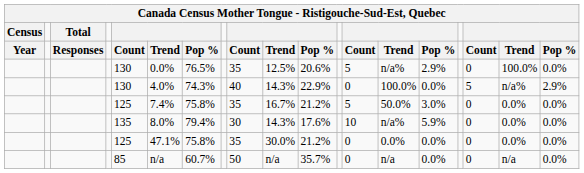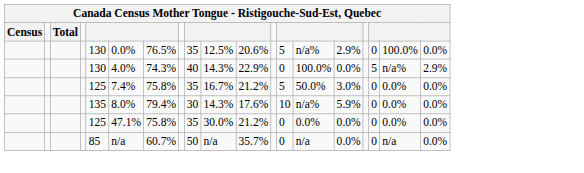 <table class="wikitable">
 <tr>
 <th colspan="19">Canada Census Mother Tongue - Ristigouche-Sud-Est, Quebec</th>
 </tr>
 <tr>
 <th>Census</th>
 <td></td>
 <th>Total</th>
 <td colspan="1"></td>
 <th colspan="3"></th>
 <td colspan="1"></td>
 <th colspan="3"></th>
 <td colspan="1"></td>
 <th colspan="3"></th>
 <td colspan="1"></td>
 <th colspan="3"></th>
-</tr>
-<tr>
-<th>Year</th>
-<td></td>
-<th>Responses</th>
-<td></td>
-<th>Count</th>
-<th>Trend</th>
-<th>Pop %</th>
-<td></td>
-<th>Count</th>
-<th>Trend</th>
-<th>Pop %</th>
-<td></td>
-<th>Count</th>
-<th>Trend</th>
-<th>Pop %</th>
-<td></td>
-<th>Count</th>
-<th>Trend</th>
-<th>Pop %</th>
 </tr>
 <tr>
 <td></td>
 <td></td>
 <td></td>
 <td></td>
 <td>130</td>
 <td> 0.0%</td>
 <td>76.5%</td>
 <td></td>
 <td>35</td>
 <td> 12.5%</td>
 <td>20.6%</td>
 <td></td>
 <td>5</td>
 <td> n/a%</td>
 <td>2.9%</td>
 <td></td>
 <td>0</td>
 <td> 100.0%</td>
 <td>0.0%</td>
 </tr>
 <tr>
 <td></td>
 <td></td>
 <td></td>
 <td></td>
 <td>130</td>
 <td> 4.0%</td>
 <td>74.3%</td>
 <td></td>
 <td>40</td>
 <td> 14.3%</td>
 <td>22.9%</td>
 <td></td>
 <td>0</td>
 <td> 100.0%</td>
 <td>0.0%</td>
 <td></td>
 <td>5</td>
 <td> n/a%</td>
 <td>2.9%</td>
 </tr>
 <tr>
 <td></td>
 <td></td>
 <td></td>
 <td></td>
 <td>125</td>
 <td> 7.4%</td>
 <td>75.8%</td>
 <td></td>
 <td>35</td>
 <td> 16.7%</td>
 <td>21.2%</td>
 <td></td>
 <td>5</td>
 <td> 50.0%</td>
 <td>3.0%</td>
 <td></td>
 <td>0</td>
 <td> 0.0%</td>
 <td>0.0%</td>
 </tr>
 <tr>
 <td></td>
 <td></td>
 <td></td>
 <td></td>
 <td>135</td>
 <td> 8.0%</td>
 <td>79.4%</td>
 <td></td>
 <td>30</td>
 <td> 14.3%</td>
 <td>17.6%</td>
 <td></td>
 <td>10</td>
 <td> n/a%</td>
 <td>5.9%</td>
 <td></td>
 <td>0</td>
 <td> 0.0%</td>
 <td>0.0%</td>
 </tr>
 <tr>
 <td></td>
 <td></td>
 <td></td>
 <td></td>
 <td>125</td>
 <td> 47.1%</td>
 <td>75.8%</td>
 <td></td>
 <td>35</td>
 <td> 30.0%</td>
 <td>21.2%</td>
 <td></td>
 <td>0</td>
 <td> 0.0%</td>
 <td>0.0%</td>
 <td></td>
 <td>0</td>
 <td> 0.0%</td>
 <td>0.0%</td>
 </tr>
 <tr>
 <td></td>
 <td></td>
 <td></td>
 <td></td>
 <td>85</td>
 <td>n/a</td>
 <td>60.7%</td>
 <td></td>
 <td>50</td>
 <td>n/a</td>
 <td>35.7%</td>
 <td></td>
 <td>0</td>
 <td>n/a</td>
 <td>0.0%</td>
 <td></td>
 <td>0</td>
 <td>n/a</td>
 <td>0.0%</td>
 </tr>
 </table>
